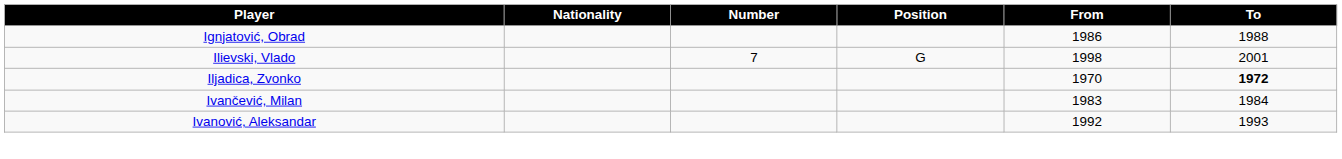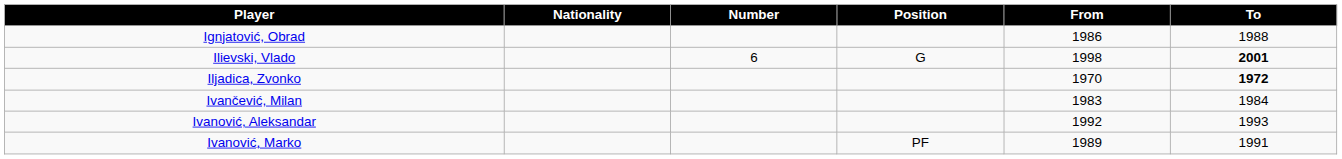 <table class="wikitable" style="text-align:center" width="80%">
 <tr>
 <th style="background:black;color:white;" width="30%">Player</th>
 <th style="background:black;color:white;" width="10%">Nationality</th>
 <th style="background:black;color:white;" width="10%">Number</th>
 <th style="background:black;color:white;" width="10%">Position</th>
 <th style="background:black;color:white;" width="10%">From</th>
 <th style="background:black;color:white;" width="10%">To</th>
 </tr>
 <tr>
 <td><a href='#'>Ignjatović, Obrad</a></td>
 <td></td>
 <td></td>
 <td></td>
 <td>1986</td>
 <td>1988</td>
 </tr>
 <tr>
 <td><a href='#'>Ilievski, Vlado</a></td>
 <td></td>
-<td>7</td>
+<td>6</td>
 <td>G</td>
 <td>1998</td>
-<td>2001</td>
+<td><strong>2001</strong></td>
 </tr>
 <tr>
 <td><a href='#'>Iljadica, Zvonko</a></td>
 <td></td>
 <td></td>
 <td></td>
 <td>1970</td>
 <td><strong>1972</strong></td>
 </tr>
 <tr>
 <td><a href='#'>Ivančević, Milan</a></td>
 <td></td>
 <td></td>
 <td></td>
 <td>1983</td>
 <td>1984</td>
 </tr>
 <tr>
 <td><a href='#'>Ivanović, Aleksandar</a></td>
 <td></td>
 <td></td>
 <td></td>
 <td>1992</td>
 <td>1993</td>
 </tr>
+<tr>
+<td><a href='#'>Ivanović, Marko</a></td>
+<td></td>
+<td></td>
+<td>PF</td>
+<td>1989</td>
+<td>1991</td>
+</tr>
 </table>
